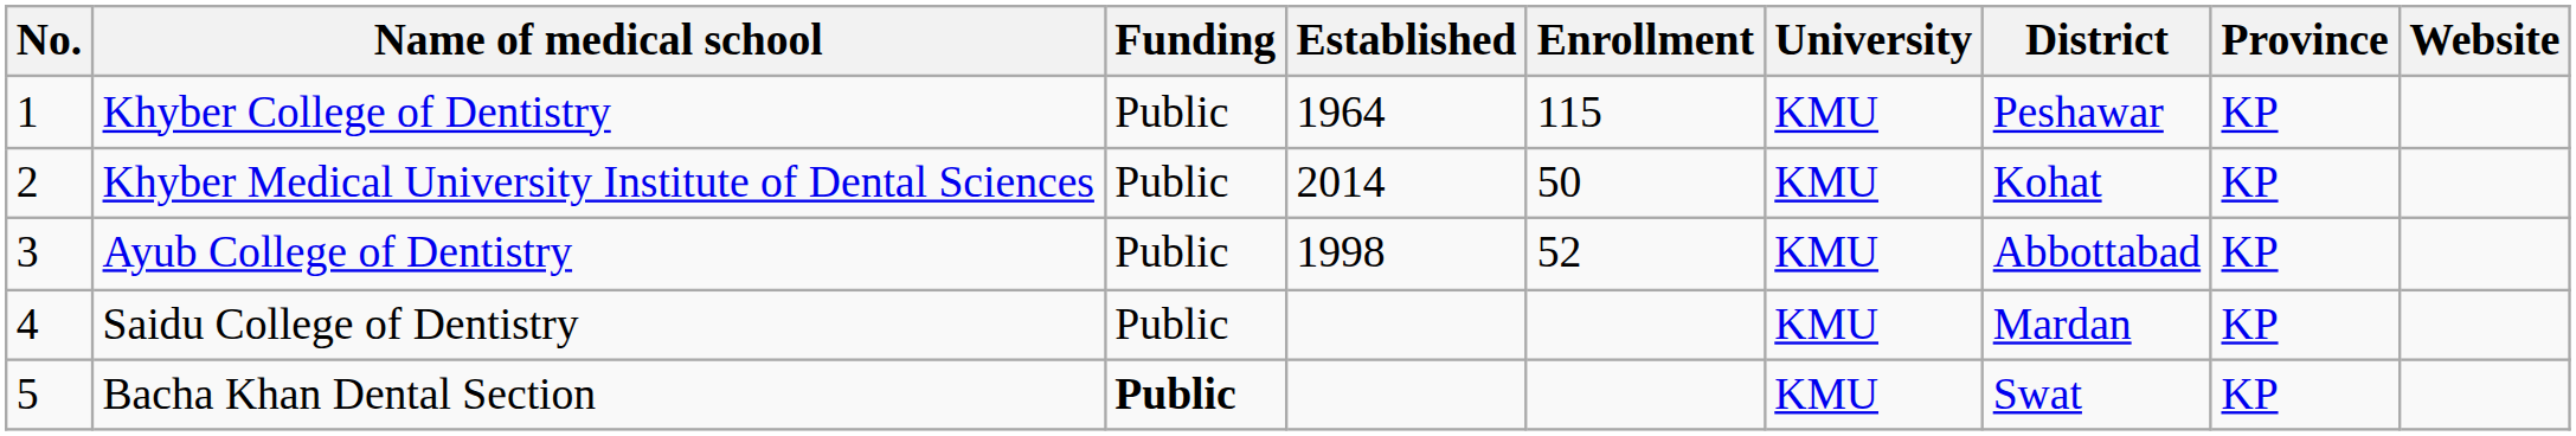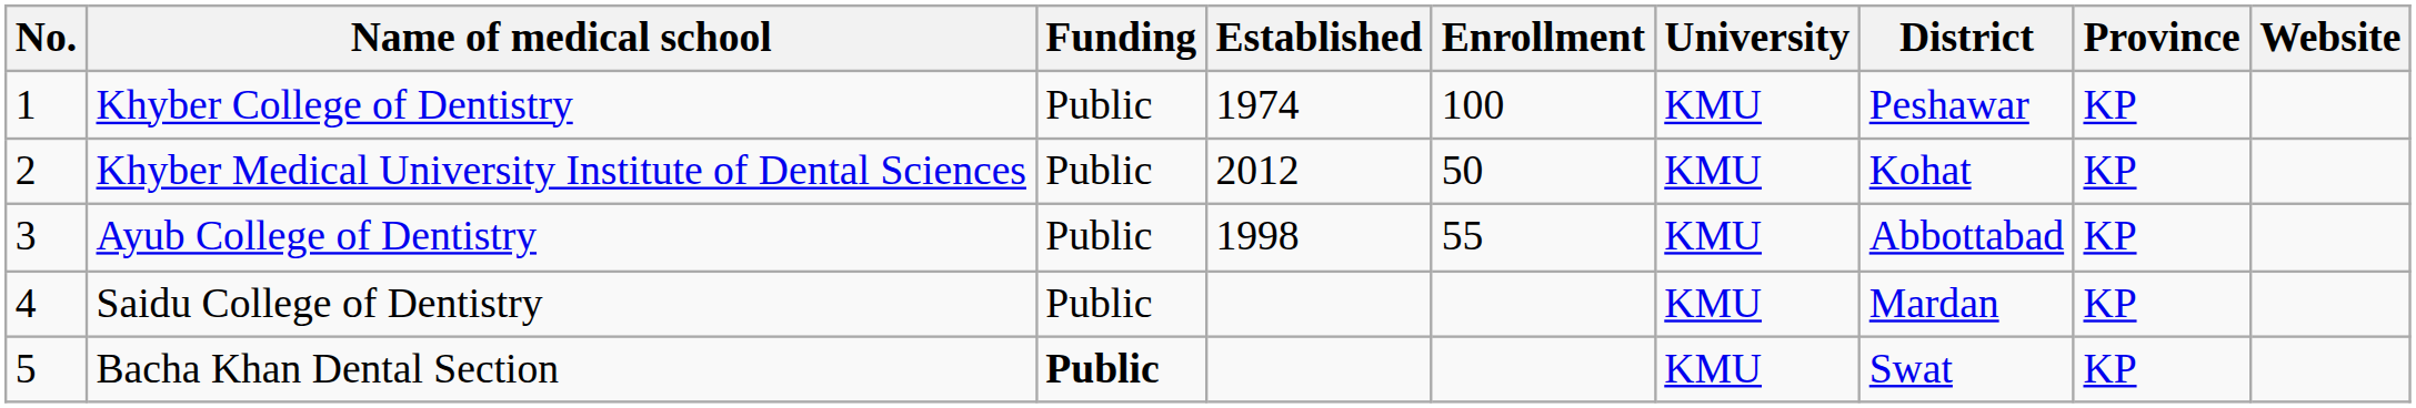 <table class="wikitable sortable">
 <tr>
 <th>No.</th>
 <th>Name of medical school</th>
 <th>Funding</th>
 <th>Established</th>
 <th>Enrollment</th>
 <th>University</th>
 <th>District</th>
 <th>Province</th>
 <th>Website</th>
 </tr>
 <tr>
 <td>1</td>
 <td><a href='#'>Khyber College of Dentistry</a></td>
 <td>Public</td>
-<td>1964</td>
-<td>115</td>
+<td>1974</td>
+<td>100</td>
 <td><a href='#'>KMU</a></td>
 <td><a href='#'>Peshawar</a></td>
 <td><a href='#'>KP</a></td>
 <td></td>
 </tr>
 <tr>
 <td>2</td>
 <td><a href='#'>Khyber Medical University Institute of Dental Sciences</a></td>
 <td>Public</td>
-<td>2014</td>
+<td>2012</td>
 <td>50</td>
 <td><a href='#'>KMU</a></td>
 <td><a href='#'>Kohat</a></td>
 <td><a href='#'>KP</a></td>
 <td></td>
 </tr>
 <tr>
 <td>3</td>
 <td><a href='#'>Ayub College of Dentistry</a></td>
 <td>Public</td>
 <td>1998</td>
-<td>52</td>
+<td>55</td>
 <td><a href='#'>KMU</a></td>
 <td><a href='#'>Abbottabad</a></td>
 <td><a href='#'>KP</a></td>
 <td></td>
 </tr>
 <tr>
 <td>4</td>
 <td>Saidu College of Dentistry</td>
 <td>Public</td>
 <td></td>
 <td></td>
 <td><a href='#'>KMU</a></td>
 <td><a href='#'>Mardan</a></td>
 <td><a href='#'>KP</a></td>
 <td></td>
 </tr>
 <tr>
 <td>5</td>
 <td>Bacha Khan Dental Section</td>
 <td><strong>Public</strong></td>
 <td></td>
 <td></td>
 <td><a href='#'>KMU</a></td>
 <td><a href='#'>Swat</a></td>
 <td><a href='#'>KP</a></td>
 </tr>
 </table>
